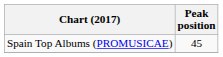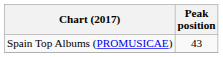 <table class="wikitable ">
 <tr>
 <th>Chart (2017)</th>
 <th>Peak<br>position</th>
 </tr>
 <tr>
 <td>Spain Top Albums (<a href='#'>PROMUSICAE</a>)</td>
-<td align="center">45</td>
+<td align="center">43</td>
 </tr>
 <tr>
 </tr>
 </table>
